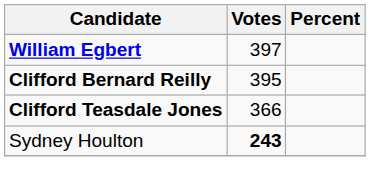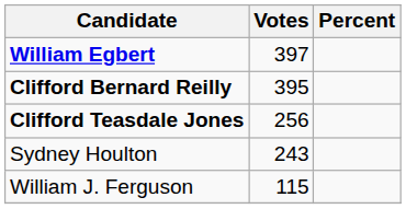 <table class="wikitable">
 <tr>
 <th>Candidate</th>
 <th>Votes</th>
 <th>Percent</th>
 </tr>
 <tr>
 <td style="font-weight:bold;"><a href='#'>William Egbert</a></td>
 <td style="text-align:right;">397</td>
 <td style="text-align:right;"></td>
 </tr>
 <tr>
 <td style="font-weight:bold;">Clifford Bernard Reilly</td>
 <td style="text-align:right;">395</td>
 <td style="text-align:right;"></td>
 </tr>
 <tr>
 <td style="font-weight:bold;">Clifford Teasdale Jones</td>
-<td style="text-align:right;">366</td>
+<td style="text-align:right;">256</td>
 <td style="text-align:right;"></td>
 </tr>
 <tr>
 <td>Sydney Houlton</td>
-<td style="text-align:right;"><strong>243</strong></td>
+<td style="text-align:right;">243</td>
+<td style="text-align:right;"></td>
+</tr>
+<tr>
+<td>William J. Ferguson</td>
+<td style="text-align:right;">115</td>
 <td style="text-align:right;"></td>
 </tr>
 <tr>
 </tr>
 </table>
